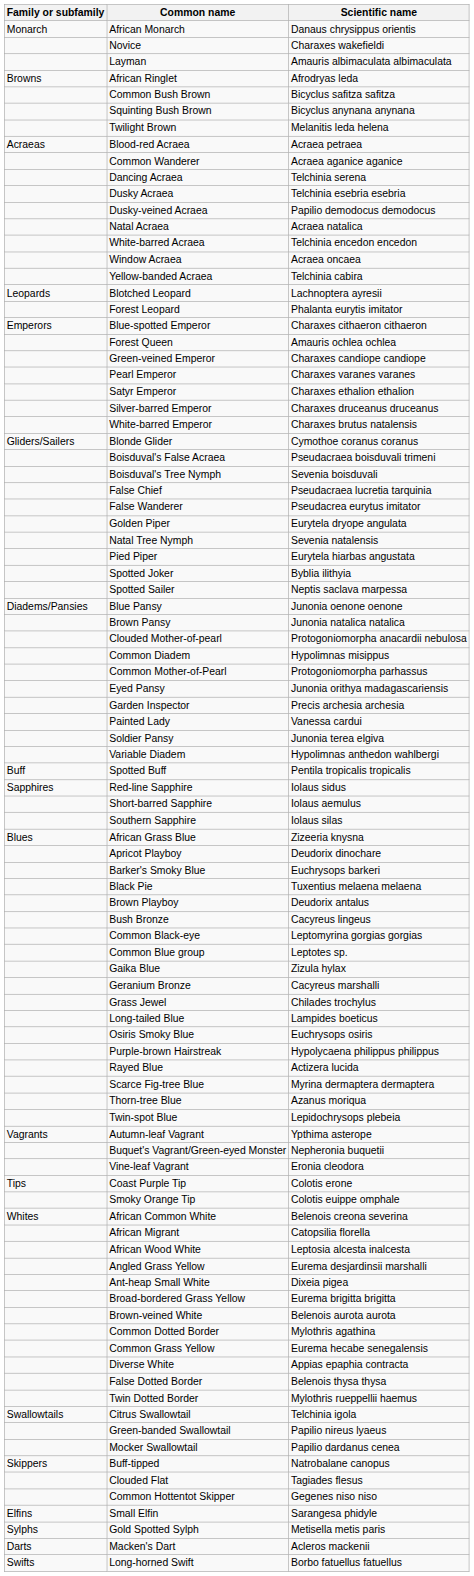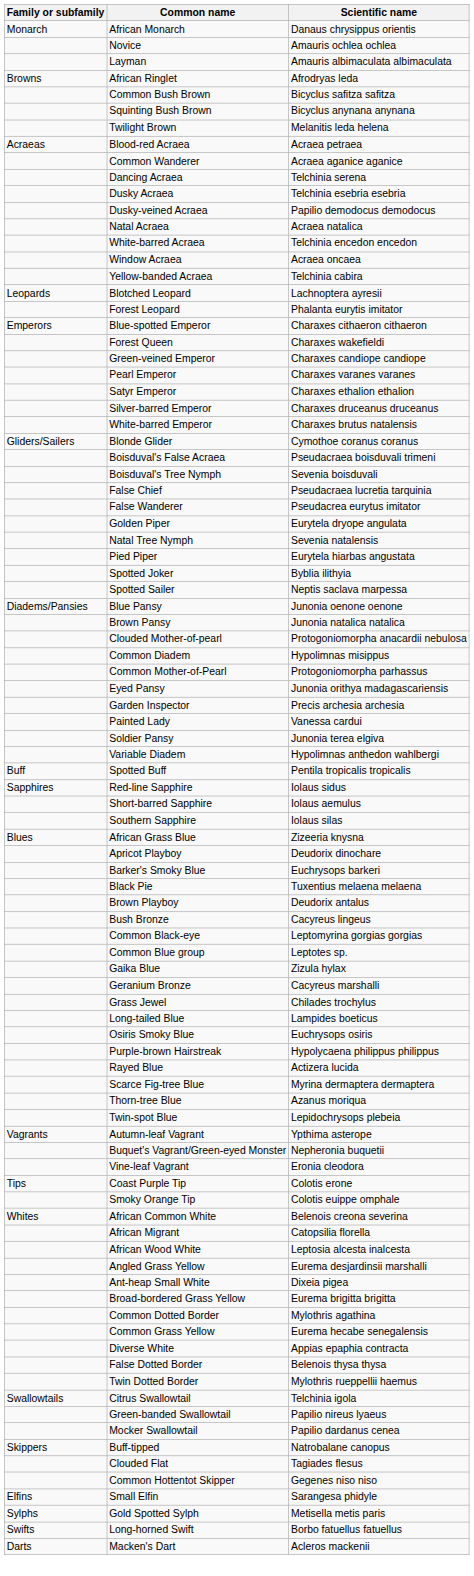 <table class="wikitable">
 <tr>
 <th>Family or subfamily</th>
 <th>Common name</th>
 <th>Scientific name</th>
 </tr>
 <tr>
 <td>Monarch</td>
 <td>African Monarch</td>
 <td>Danaus chrysippus orientis</td>
 </tr>
 <tr>
 <td></td>
 <td>Novice</td>
-<td>Charaxes wakefieldi</td>
+<td>Amauris ochlea ochlea</td>
 </tr>
 <tr>
 <td></td>
 <td>Layman</td>
 <td>Amauris albimaculata albimaculata</td>
 </tr>
 <tr>
 <td>Browns</td>
 <td>African Ringlet</td>
 <td>Afrodryas leda</td>
 </tr>
 <tr>
 <td></td>
 <td>Common Bush Brown</td>
 <td>Bicyclus safitza safitza</td>
 </tr>
 <tr>
 <td></td>
 <td>Squinting Bush Brown</td>
 <td>Bicyclus anynana anynana</td>
 </tr>
 <tr>
 <td></td>
 <td>Twilight Brown</td>
 <td>Melanitis leda helena</td>
 </tr>
 <tr>
 <td>Acraeas</td>
 <td>Blood-red Acraea</td>
 <td>Acraea petraea</td>
 </tr>
 <tr>
 <td></td>
 <td>Common Wanderer</td>
 <td>Acraea aganice aganice</td>
 </tr>
 <tr>
 <td></td>
 <td>Dancing Acraea</td>
 <td>Telchinia serena</td>
 </tr>
 <tr>
 <td></td>
 <td>Dusky Acraea</td>
 <td>Telchinia esebria esebria</td>
 </tr>
 <tr>
 <td></td>
 <td>Dusky-veined Acraea</td>
 <td>Papilio demodocus demodocus</td>
 </tr>
 <tr>
 <td></td>
 <td>Natal Acraea</td>
 <td>Acraea natalica</td>
 </tr>
 <tr>
 <td></td>
 <td>White-barred Acraea</td>
 <td>Telchinia encedon encedon</td>
 </tr>
 <tr>
 <td></td>
 <td>Window Acraea</td>
 <td>Acraea oncaea</td>
 </tr>
 <tr>
 <td></td>
 <td>Yellow-banded Acraea</td>
 <td>Telchinia cabira</td>
 </tr>
 <tr>
 <td>Leopards</td>
 <td>Blotched Leopard</td>
 <td>Lachnoptera ayresii</td>
 </tr>
 <tr>
 <td></td>
 <td>Forest Leopard</td>
 <td>Phalanta eurytis imitator</td>
 </tr>
 <tr>
 <td>Emperors</td>
 <td>Blue-spotted Emperor</td>
 <td>Charaxes cithaeron cithaeron</td>
 </tr>
 <tr>
 <td></td>
 <td>Forest Queen</td>
-<td>Amauris ochlea ochlea</td>
+<td>Charaxes wakefieldi</td>
 </tr>
 <tr>
 <td></td>
 <td>Green-veined Emperor</td>
 <td>Charaxes candiope candiope</td>
 </tr>
 <tr>
 <td></td>
 <td>Pearl Emperor</td>
 <td>Charaxes varanes varanes</td>
 </tr>
 <tr>
 <td></td>
 <td>Satyr Emperor</td>
 <td>Charaxes ethalion ethalion</td>
 </tr>
 <tr>
 <td></td>
 <td>Silver-barred Emperor</td>
 <td>Charaxes druceanus druceanus</td>
 </tr>
 <tr>
 <td></td>
 <td>White-barred Emperor</td>
 <td>Charaxes brutus natalensis</td>
 </tr>
 <tr>
 <td>Gliders/Sailers</td>
 <td>Blonde Glider</td>
 <td>Cymothoe coranus coranus</td>
 </tr>
 <tr>
 <td></td>
 <td>Boisduval's False Acraea</td>
 <td>Pseudacraea boisduvali trimeni</td>
 </tr>
 <tr>
 <td></td>
 <td>Boisduval's Tree Nymph</td>
 <td>Sevenia boisduvali</td>
 </tr>
 <tr>
 <td></td>
 <td>False Chief</td>
 <td>Pseudacraea lucretia tarquinia</td>
 </tr>
 <tr>
 <td></td>
 <td>False Wanderer</td>
 <td>Pseudacrea eurytus imitator</td>
 </tr>
 <tr>
 <td></td>
 <td>Golden Piper</td>
 <td>Eurytela dryope angulata</td>
 </tr>
 <tr>
 <td></td>
 <td>Natal Tree Nymph</td>
 <td>Sevenia natalensis</td>
 </tr>
 <tr>
 <td></td>
 <td>Pied Piper</td>
 <td>Eurytela hiarbas angustata</td>
 </tr>
 <tr>
 <td></td>
 <td>Spotted Joker</td>
 <td>Byblia ilithyia</td>
 </tr>
 <tr>
 <td></td>
 <td>Spotted Sailer</td>
 <td>Neptis saclava marpessa</td>
 </tr>
 <tr>
 <td>Diadems/Pansies</td>
 <td>Blue Pansy</td>
 <td>Junonia oenone oenone</td>
 </tr>
 <tr>
 <td></td>
 <td>Brown Pansy</td>
 <td>Junonia natalica natalica</td>
 </tr>
 <tr>
 <td></td>
 <td>Clouded Mother-of-pearl</td>
 <td>Protogoniomorpha anacardii nebulosa</td>
 </tr>
 <tr>
 <td></td>
 <td>Common Diadem</td>
 <td>Hypolimnas misippus</td>
 </tr>
 <tr>
 <td></td>
 <td>Common Mother-of-Pearl</td>
 <td>Protogoniomorpha parhassus</td>
 </tr>
 <tr>
 <td></td>
 <td>Eyed Pansy</td>
 <td>Junonia orithya madagascariensis</td>
 </tr>
 <tr>
 <td></td>
 <td>Garden Inspector</td>
 <td>Precis archesia archesia</td>
 </tr>
 <tr>
 <td></td>
 <td>Painted Lady</td>
 <td>Vanessa cardui</td>
 </tr>
 <tr>
 <td></td>
 <td>Soldier Pansy</td>
 <td>Junonia terea elgiva</td>
 </tr>
 <tr>
 <td></td>
 <td>Variable Diadem</td>
 <td>Hypolimnas anthedon wahlbergi</td>
 </tr>
 <tr>
 <td>Buff</td>
 <td>Spotted Buff</td>
 <td>Pentila tropicalis tropicalis</td>
 </tr>
 <tr>
 <td>Sapphires</td>
 <td>Red-line Sapphire</td>
 <td>Iolaus sidus</td>
 </tr>
 <tr>
 <td></td>
 <td>Short-barred Sapphire</td>
 <td>Iolaus aemulus</td>
 </tr>
 <tr>
 <td></td>
 <td>Southern Sapphire</td>
 <td>Iolaus silas</td>
 </tr>
 <tr>
 <td>Blues</td>
 <td>African Grass Blue</td>
 <td>Zizeeria knysna</td>
 </tr>
 <tr>
 <td></td>
 <td>Apricot Playboy</td>
 <td>Deudorix dinochare</td>
 </tr>
 <tr>
 <td></td>
 <td>Barker's Smoky Blue</td>
 <td>Euchrysops barkeri</td>
 </tr>
 <tr>
 <td></td>
 <td>Black Pie</td>
 <td>Tuxentius melaena melaena</td>
 </tr>
 <tr>
 <td></td>
 <td>Brown Playboy</td>
 <td>Deudorix antalus</td>
 </tr>
 <tr>
 <td></td>
 <td>Bush Bronze</td>
 <td>Cacyreus lingeus</td>
 </tr>
 <tr>
 <td></td>
 <td>Common Black-eye</td>
 <td>Leptomyrina gorgias gorgias</td>
 </tr>
 <tr>
 <td></td>
 <td>Common Blue group</td>
 <td>Leptotes sp.</td>
 </tr>
 <tr>
 <td></td>
 <td>Gaika Blue</td>
 <td>Zizula hylax</td>
 </tr>
 <tr>
 <td></td>
 <td>Geranium Bronze</td>
 <td>Cacyreus marshalli</td>
 </tr>
 <tr>
 <td></td>
 <td>Grass Jewel</td>
 <td>Chilades trochylus</td>
 </tr>
 <tr>
 <td></td>
 <td>Long-tailed Blue</td>
 <td>Lampides boeticus</td>
 </tr>
 <tr>
 <td></td>
 <td>Osiris Smoky Blue</td>
 <td>Euchrysops osiris</td>
 </tr>
 <tr>
 <td></td>
 <td>Purple-brown Hairstreak</td>
 <td>Hypolycaena philippus philippus</td>
 </tr>
 <tr>
 <td></td>
 <td>Rayed Blue</td>
 <td>Actizera lucida</td>
 </tr>
 <tr>
 <td></td>
 <td>Scarce Fig-tree Blue</td>
 <td>Myrina dermaptera dermaptera</td>
 </tr>
 <tr>
 <td></td>
 <td>Thorn-tree Blue</td>
 <td>Azanus moriqua</td>
 </tr>
 <tr>
 <td></td>
 <td>Twin-spot Blue</td>
 <td>Lepidochrysops plebeia</td>
 </tr>
 <tr>
 <td>Vagrants</td>
 <td>Autumn-leaf Vagrant</td>
 <td>Ypthima asterope</td>
 </tr>
 <tr>
 <td></td>
 <td>Buquet's Vagrant/Green-eyed Monster</td>
 <td>Nepheronia buquetii</td>
 </tr>
 <tr>
 <td></td>
 <td>Vine-leaf Vagrant</td>
 <td>Eronia cleodora</td>
 </tr>
 <tr>
 <td>Tips</td>
 <td>Coast Purple Tip</td>
 <td>Colotis erone</td>
 </tr>
 <tr>
 <td></td>
 <td>Smoky Orange Tip</td>
 <td>Colotis euippe omphale</td>
 </tr>
 <tr>
 <td>Whites</td>
 <td>African Common White</td>
 <td>Belenois creona severina</td>
 </tr>
 <tr>
 <td></td>
 <td>African Migrant</td>
 <td>Catopsilia florella</td>
 </tr>
 <tr>
 <td></td>
 <td>African Wood White</td>
 <td>Leptosia alcesta inalcesta</td>
 </tr>
 <tr>
 <td></td>
 <td>Angled Grass Yellow</td>
 <td>Eurema desjardinsii marshalli</td>
 </tr>
 <tr>
 <td></td>
 <td>Ant-heap Small White</td>
 <td>Dixeia pigea</td>
 </tr>
 <tr>
 <td></td>
 <td>Broad-bordered Grass Yellow</td>
 <td>Eurema brigitta brigitta</td>
 </tr>
 <tr>
 <td></td>
-<td>Brown-veined White</td>
-<td>Belenois aurota aurota</td>
-</tr>
-<tr>
-<td></td>
 <td>Common Dotted Border</td>
 <td>Mylothris agathina</td>
 </tr>
 <tr>
 <td></td>
 <td>Common Grass Yellow</td>
 <td>Eurema hecabe senegalensis</td>
 </tr>
 <tr>
 <td></td>
 <td>Diverse White</td>
 <td>Appias epaphia contracta</td>
 </tr>
 <tr>
 <td></td>
 <td>False Dotted Border</td>
 <td>Belenois thysa thysa</td>
 </tr>
 <tr>
 <td></td>
 <td>Twin Dotted Border</td>
 <td>Mylothris rueppellii haemus</td>
 </tr>
 <tr>
 <td>Swallowtails</td>
 <td>Citrus Swallowtail</td>
 <td>Telchinia igola</td>
 </tr>
 <tr>
 <td></td>
 <td>Green-banded Swallowtail</td>
 <td>Papilio nireus lyaeus</td>
 </tr>
 <tr>
 <td></td>
 <td>Mocker Swallowtail</td>
 <td>Papilio dardanus cenea</td>
 </tr>
 <tr>
 <td>Skippers</td>
 <td>Buff-tipped</td>
 <td>Natrobalane canopus</td>
 </tr>
 <tr>
 <td></td>
 <td>Clouded Flat</td>
 <td>Tagiades flesus</td>
 </tr>
 <tr>
 <td></td>
 <td>Common Hottentot Skipper</td>
 <td>Gegenes niso niso</td>
 </tr>
 <tr>
 <td>Elfins</td>
 <td>Small Elfin</td>
 <td>Sarangesa phidyle</td>
 </tr>
 <tr>
 <td>Sylphs</td>
 <td>Gold Spotted Sylph</td>
 <td>Metisella metis paris</td>
 </tr>
 <tr>
+<td>Swifts</td>
+<td>Long-horned Swift</td>
+<td>Borbo fatuellus fatuellus</td>
+</tr>
+<tr>
 <td>Darts</td>
 <td>Macken's Dart</td>
 <td>Acleros mackenii</td>
 </tr>
-<tr>
-<td>Swifts</td>
-<td>Long-horned Swift</td>
-<td>Borbo fatuellus fatuellus</td>
-</tr>
 </table>
